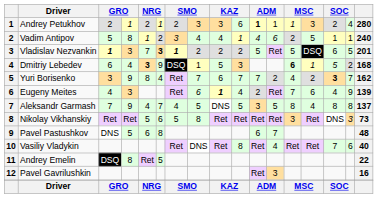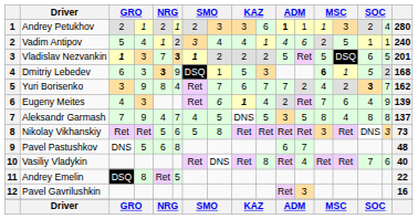 <table align=left| class="wikitable" style="font-size: 85%; text-align: center">
 <tr valign="top">
 <th valign="middle"></th>
 <th valign="middle">Driver</th>
 <th colspan=2><a href='#'>GRO</a></th>
 <th colspan=2><a href='#'>NRG</a></th>
 <th colspan=2><a href='#'>SMO</a></th>
 <th colspan=2><a href='#'>KAZ</a></th>
 <th colspan=2><a href='#'>ADM</a></th>
 <th colspan=2><a href='#'>MSC</a></th>
 <th colspan=2><a href='#'>SOC</a></th>
 <th valign="middle"></th>
 </tr>
 <tr>
 <th>1</th>
 <td align="left">Andrey Petukhov</td>
 <td style="background:#dfdfdf;">2</td>
 <td style="background:#ffffbf;"><em>1</em></td>
 <td style="background:#dfdfdf;">2</td>
 <td style="background:#ffffbf;"><em>1</em></td>
 <td style="background:#dfdfdf;">2</td>
 <td style="background:#ffdf9f;">3</td>
 <td style="background:#ffdf9f;">3</td>
 <td style="background:#dfffdf;">6</td>
 <td style="background:#ffffbf;"><strong>1</strong></td>
 <td style="background:#ffffbf;">1</td>
 <td style="background:#ffffbf;"><em>1</em></td>
 <td style="background:#ffdf9f;">3</td>
 <td style="background:#dfdfdf;">2</td>
 <td style="background:#dfffdf;">4</td>
 <th>280</th>
 </tr>
 <tr>
 <th>2</th>
 <td align="left">Vadim Antipov</td>
 <td style="background:#dfffdf;">5</td>
-<td style="background:#dfffdf;">8</td>
+<td style="background:#dfffdf;">4</td>
 <td style="background:#ffffbf;"><em>1</em></td>
 <td style="background:#dfdfdf;">2</td>
 <td style="background:#ffdf9f;"><em>3</em></td>
 <td style="background:#dfffdf;">4</td>
 <td style="background:#dfffdf;">4</td>
 <td style="background:#ffffbf;"><em>1</em></td>
 <td style="background:#dfffdf;"><em>4</em></td>
 <td style="background:#dfffdf;"><em>6</em></td>
 <td style="background:#dfdfdf;">2</td>
 <td style="background:#dfffdf;">5</td>
 <td style="background:#ffffbf;">1</td>
 <td style="background:#ffffbf;">1</td>
 <th>240</th>
 </tr>
 <tr>
 <th>3</th>
 <td align="left">Vladislav Nezvankin</td>
 <td style="background:#ffffbf;"><strong><em>1</em></strong></td>
 <td style="background:#ffdf9f;">3</td>
 <td style="background:#dfffdf;">7</td>
 <td style="background:#ffdf9f;"><strong>3</strong></td>
 <td style="background:#ffffbf;"><strong><em>1</em></strong></td>
 <td style="background:#dfdfdf;">2</td>
 <td style="background:#dfdfdf;">2</td>
 <td style="background:#dfdfdf;">2</td>
 <td style="background:#dfffdf;">5</td>
 <td style="background:#efcfff;">Ret</td>
 <td style="background:#dfffdf;">5</td>
 <td style="background-color:#000000;color:white">DSQ</td>
 <td style="background:#dfffdf;">6</td>
 <td style="background:#dfffdf;">5</td>
 <th>201</th>
 </tr>
 <tr>
 <th>4</th>
 <td align="left">Dmitriy Lebedev</td>
 <td style="background:#dfffdf;">6</td>
-<td style="background:#dfffdf;">4</td>
+<td style="background:#dfffdf;">3</td>
 <td style="background:#ffdf9f;"><strong>3</strong></td>
 <td style="background:#dfffdf;">9</td>
 <td style="background-color:#000000;color:white">DSQ</td>
 <td style="background:#ffffbf;">1</td>
 <td style="background:#dfffdf;">5</td>
 <td style="background:#ffdf9f;">3</td>
 <td></td>
 <td></td>
 <td style="background:#dfffdf;"><strong>6</strong></td>
 <td style="background:#ffffbf;"><em>1</em></td>
 <td style="background:#dfffdf;"><em>5</em></td>
 <td style="background:#dfdfdf;">2</td>
 <th>168</th>
 </tr>
 <tr>
 <th>5</th>
 <td align="left">Yuri Borisenko</td>
 <td style="background:#ffdf9f;">3</td>
 <td style="background:#dfffdf;">9</td>
 <td style="background:#dfffdf;">8</td>
 <td style="background:#dfffdf;">4</td>
 <td style="background:#efcfff;">Ret</td>
 <td style="background:#dfffdf;">7</td>
 <td style="background:#dfffdf;">6</td>
 <td style="background:#dfffdf;">7</td>
 <td style="background:#dfffdf;">7</td>
 <td style="background:#dfdfdf;">2</td>
 <td style="background:#dfffdf;">4</td>
 <td style="background:#dfdfdf;">2</td>
 <td style="background:#ffdf9f;"><strong>3</strong></td>
 <td style="background:#dfffdf;">7</td>
 <th>162</th>
 </tr>
 <tr>
 <th>6</th>
 <td align="left">Eugeny Meites</td>
 <td style="background:#dfffdf;">4</td>
 <td style="background:#ffdf9f;">3</td>
 <td></td>
 <td></td>
 <td style="background:#efcfff;">Ret</td>
 <td style="background:#dfffdf;"><em>6</em></td>
 <td style="background:#ffffbf;"><strong><em>1</em></strong></td>
 <td style="background:#dfffdf;">4</td>
 <td style="background:#dfdfdf;">2</td>
 <td style="background:#efcfff;">Ret</td>
 <td style="background:#dfffdf;">7</td>
 <td style="background:#dfffdf;">6</td>
 <td style="background:#dfffdf;">4</td>
 <td style="background:#dfffdf;">9</td>
 <th>139</th>
 </tr>
 <tr>
 <th>7</th>
 <td align="left">Aleksandr Garmash</td>
 <td style="background:#dfffdf;">7</td>
 <td style="background:#dfffdf;">9</td>
 <td style="background:#dfffdf;">4</td>
 <td style="background:#dfffdf;">7</td>
 <td style="background:#dfffdf;">4</td>
 <td style="background:#dfffdf;">5</td>
 <td style="background:#ffffff;">DNS</td>
 <td style="background:#dfffdf;">5</td>
 <td style="background:#ffdf9f;">3</td>
 <td style="background:#dfffdf;">5</td>
 <td style="background:#dfffdf;">8</td>
 <td style="background:#dfffdf;">4</td>
 <td style="background:#dfffdf;">8</td>
 <td style="background:#dfffdf;">8</td>
 <th>137</th>
 </tr>
 <tr>
 <th>8</th>
 <td align="left">Nikolay Vikhanskiy</td>
 <td style="background:#efcfff;">Ret</td>
 <td style="background:#efcfff;">Ret</td>
 <td style="background:#dfffdf;">5</td>
 <td style="background:#dfffdf;">6</td>
 <td style="background:#dfffdf;">5</td>
 <td style="background:#dfffdf;">8</td>
 <td style="background:#efcfff;">Ret</td>
 <td style="background:#efcfff;">Ret</td>
 <td style="background:#efcfff;">Ret</td>
 <td style="background:#efcfff;">Ret</td>
 <td style="background:#ffdf9f;">3</td>
 <td style="background:#efcfff;">Ret</td>
 <td style="background:#ffffff;">DNS</td>
 <td style="background:#ffdf9f;"><em>3</em></td>
 <th>73</th>
 </tr>
 <tr>
 <th>9</th>
 <td align="left">Pavel Pastushkov</td>
 <td style="background:#ffffff;">DNS</td>
 <td style="background:#dfffdf;">5</td>
 <td style="background:#dfffdf;">6</td>
 <td style="background:#dfffdf;">8</td>
 <td></td>
 <td></td>
 <td></td>
 <td></td>
 <td style="background:#dfffdf;">6</td>
 <td style="background:#dfffdf;">7</td>
 <td></td>
 <td></td>
 <td></td>
 <td></td>
 <th>48</th>
 </tr>
 <tr>
 <th>10</th>
 <td align="left">Vasiliy Vladykin</td>
 <td></td>
 <td></td>
 <td></td>
 <td></td>
 <td style="background:#efcfff;">Ret</td>
 <td style="background:#ffffff;">DNS</td>
 <td style="background:#efcfff;">Ret</td>
 <td style="background:#dfffdf;">8</td>
 <td style="background:#efcfff;">Ret</td>
 <td style="background:#dfffdf;">4</td>
 <td style="background:#efcfff;">Ret</td>
 <td style="background:#efcfff;">Ret</td>
 <td style="background:#dfffdf;">7</td>
 <td style="background:#dfffdf;">6</td>
 <th>40</th>
 </tr>
 <tr>
 <th>11</th>
 <td align="left">Andrey Emelin</td>
 <td style="background-color:#000000;color:white">DSQ</td>
 <td style="background:#dfffdf;">8</td>
 <td style="background:#efcfff;">Ret</td>
 <td style="background:#dfffdf;">5</td>
 <td></td>
 <td></td>
 <td></td>
 <td></td>
 <td></td>
 <td></td>
 <td></td>
 <td></td>
 <td></td>
 <td></td>
 <th>22</th>
 </tr>
 <tr>
 <th>12</th>
 <td align="left">Pavel Gavrilushkin</td>
 <td></td>
 <td></td>
 <td></td>
 <td></td>
 <td></td>
 <td></td>
 <td></td>
 <td></td>
 <td style="background:#efcfff;">Ret</td>
 <td style="background:#ffdf9f;">3</td>
 <td></td>
 <td></td>
 <td></td>
 <td></td>
 <th>16</th>
 </tr>
 <tr>
 </tr>
 <tr valign="top">
 <th valign="middle"></th>
 <th valign="middle">Driver</th>
 <th colspan=2><a href='#'>GRO</a></th>
 <th colspan=2><a href='#'>NRG</a></th>
 <th colspan=2><a href='#'>SMO</a></th>
 <th colspan=2><a href='#'>KAZ</a></th>
 <th colspan=2><a href='#'>ADM</a></th>
 <th colspan=2><a href='#'>MSC</a></th>
 <th colspan=2><a href='#'>SOC</a></th>
 <th valign="middle"></th>
 </tr>
 </table>
